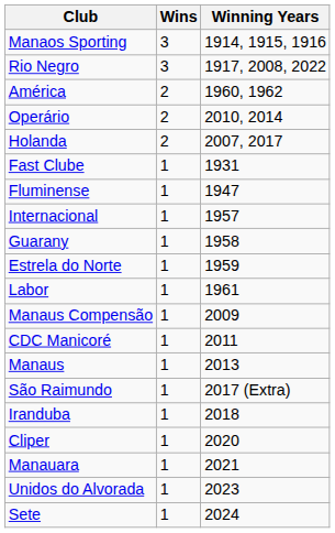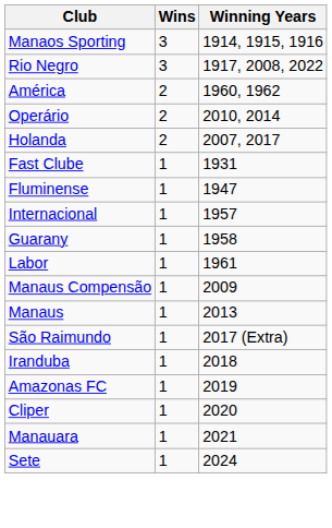 <table class="wikitable sortable"">
 <tr>
 <th>Club</th>
 <th>Wins</th>
 <th>Winning Years</th>
 </tr>
 <tr !bgcolor=#ff0|align="center">
 <td><a href='#'>Manaos Sporting</a></td>
 <td>3</td>
 <td>1914, 1915, 1916</td>
 </tr>
 <tr !bgcolor=#ff0|align="center">
 <td><a href='#'>Rio Negro</a></td>
 <td>3</td>
 <td>1917, 2008, 2022</td>
 </tr>
 <tr !bgcolor="#ff0" |align="center">
 <td><a href='#'>América</a></td>
 <td>2</td>
 <td>1960, 1962</td>
 </tr>
 <tr !bgcolor=#ff0|align="center">
 <td><a href='#'>Operário</a></td>
 <td>2</td>
 <td>2010, 2014</td>
 </tr>
 <tr !bgcolor="#ff0" |align="center">
 <td><a href='#'>Holanda</a></td>
 <td>2</td>
 <td>2007, 2017</td>
 </tr>
 <tr !bgcolor=#ff0|align="center">
 <td><a href='#'>Fast Clube</a></td>
 <td>1</td>
 <td>1931</td>
 </tr>
 <tr !bgcolor=#ff0|align="center">
 <td><a href='#'>Fluminense</a></td>
 <td>1</td>
 <td>1947</td>
 </tr>
 <tr !bgcolor=#ff0|align="center">
 <td><a href='#'>Internacional</a></td>
 <td>1</td>
 <td>1957</td>
 </tr>
 <tr !bgcolor=#ff0|align="center">
 <td><a href='#'>Guarany</a></td>
 <td>1</td>
 <td>1958</td>
 </tr>
-<tr !bgcolor=#ff0|align="center">
-<td><a href='#'>Estrela do Norte</a></td>
-<td>1</td>
-<td>1959</td>
-</tr>
 <tr !bgcolor="#ff0" |align="center">
 <td><a href='#'>Labor</a></td>
 <td>1</td>
 <td>1961</td>
 </tr>
 <tr !bgcolor=#ff0|align="center">
 <td><a href='#'>Manaus Compensão</a></td>
 <td>1</td>
 <td>2009</td>
-</tr>
-<tr !bgcolor=#ff0|align="center">
-<td><a href='#'>CDC Manicoré</a></td>
-<td>1</td>
-<td>2011</td>
 </tr>
 <tr !bgcolor=#ff0|align="center">
 <td><a href='#'>Manaus</a></td>
 <td>1</td>
 <td>2013</td>
 </tr>
 <tr !bgcolor="#ff0" |align="center">
 <td><a href='#'>São Raimundo</a></td>
 <td>1</td>
 <td>2017 (Extra)</td>
 </tr>
 <tr !bgcolor=#ff0|align="center">
 <td><a href='#'>Iranduba</a></td>
 <td>1</td>
 <td>2018</td>
 </tr>
+<tr !bgcolor=#ff0|align="center">
+<td><a href='#'>Amazonas FC</a></td>
+<td>1</td>
+<td>2019</td>
+</tr>
 <tr>
 <td><a href='#'>Cliper</a></td>
 <td>1</td>
 <td>2020</td>
 </tr>
 <tr !bgcolor=#ff0|align="center">
 <td><a href='#'>Manauara</a></td>
 <td>1</td>
 <td>2021</td>
 </tr>
 <tr !bgcolor=#ff0|align="center">
-<td><a href='#'>Unidos do Alvorada</a></td>
-<td>1</td>
-<td>2023</td>
-</tr>
-<tr !bgcolor=#ff0|align="center">
 <td><a href='#'>Sete</a></td>
 <td>1</td>
 <td>2024</td>
 </tr>
 </table>
